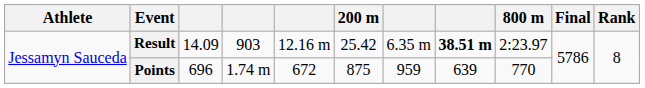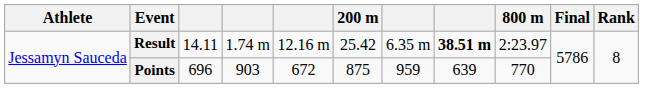 <table class="wikitable" style="font-size:90%">
 <tr>
 <th>Athlete</th>
 <th>Event</th>
 <th></th>
 <th></th>
 <th></th>
 <th>200 m</th>
 <th></th>
 <th></th>
 <th>800 m</th>
 <th>Final</th>
 <th>Rank</th>
 </tr>
 <tr align=center>
 <td rowspan=2 align=left><a href='#'>Jessamyn Sauceda</a></td>
 <th style="font-size:95%">Result</th>
-<td>14.09</td>
-<td>903</td>
+<td>14.11</td>
+<td>1.74 m</td>
 <td>12.16 m</td>
 <td>25.42</td>
 <td>6.35 m</td>
 <td><strong>38.51 m</strong></td>
 <td>2:23.97</td>
 <td rowspan=2>5786</td>
 <td rowspan=2>8</td>
 </tr>
 <tr align=center>
 <th style="font-size:95%">Points</th>
 <td>696</td>
-<td>1.74 m</td>
+<td>903</td>
 <td>672</td>
 <td>875</td>
 <td>959</td>
 <td>639</td>
 <td>770</td>
 </tr>
 </table>
